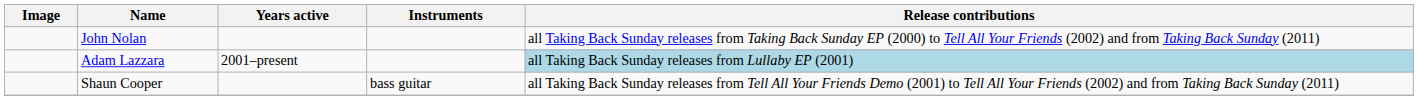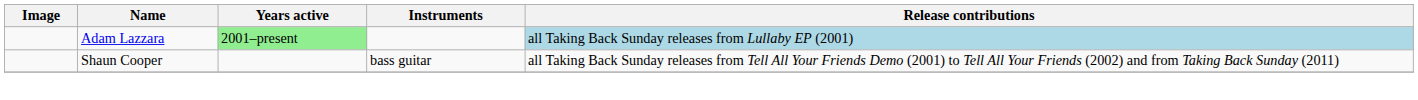 <table class="wikitable" border="1" width=100%>
 <tr>
 <th width="75">Image</th>
 <th width="150">Name</th>
 <th width="160">Years active</th>
 <th width="170">Instruments</th>
 <th>Release contributions</th>
 </tr>
 <tr>
 <td></td>
-<td><a href='#'>John Nolan</a></td>
-<td></td>
-<td></td>
-<td>all <a href='#'>Taking Back Sunday releases</a> from <em>Taking Back Sunday EP</em> (2000) to <em><a href='#'>Tell All Your Friends</a></em> (2002) and from <em><a href='#'>Taking Back Sunday</a></em> (2011)</td>
-</tr>
-<tr>
-<td></td>
 <td><a href='#'>Adam Lazzara</a></td>
-<td>2001–present</td>
+<td style="background: lightgreen;">2001–present</td>
 <td></td>
 <td style="background: lightblue;">all Taking Back Sunday releases from <em>Lullaby EP</em> (2001)</td>
 </tr>
 <tr>
 <td></td>
 <td>Shaun Cooper</td>
 <td></td>
 <td>bass guitar</td>
 <td>all Taking Back Sunday releases from <em>Tell All Your Friends Demo</em> (2001) to <em>Tell All Your Friends</em> (2002) and from <em>Taking Back Sunday</em> (2011)</td>
 </tr>
 <tr>
 </tr>
 </table>
